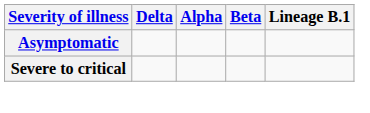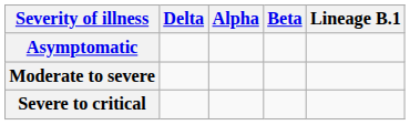 <table class="wikitable">
 <tr>
 <th><a href='#'>Severity of illness</a></th>
 <th><a href='#'>Delta</a></th>
 <th><a href='#'>Alpha</a></th>
 <th><a href='#'>Beta</a></th>
 <th>Lineage B.1</th>
 </tr>
 <tr>
 <th><a href='#'>Asymptomatic</a></th>
 <td></td>
 <td></td>
 <td></td>
 <td></td>
 </tr>
 <tr>
+<th>Moderate to severe</th>
+<td></td>
+<td></td>
+<td></td>
+<td></td>
+</tr>
+<tr>
 <th>Severe to critical</th>
 <td></td>
 <td></td>
 <td></td>
 <td></td>
 </tr>
 </table>
